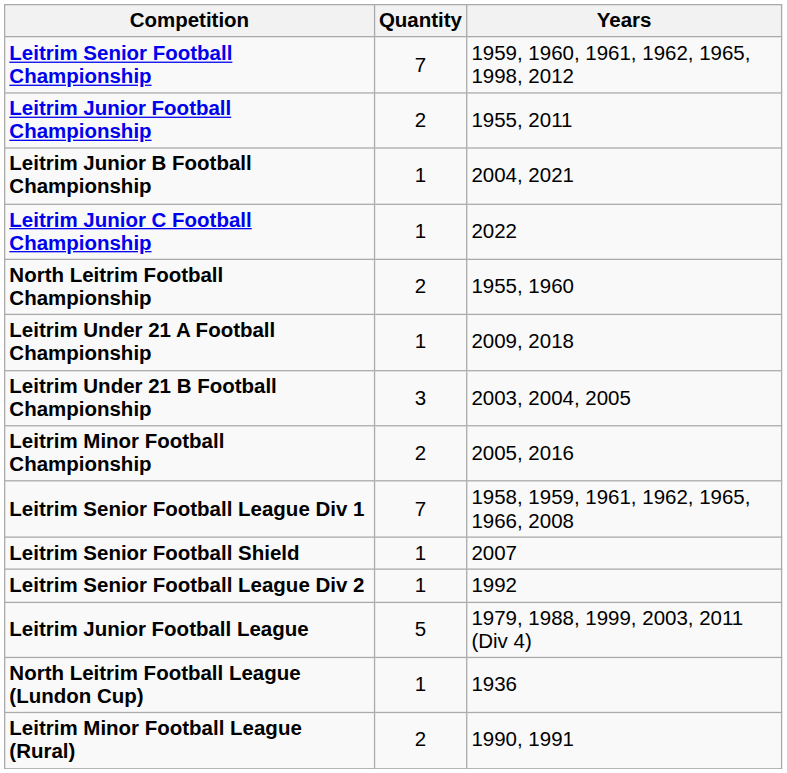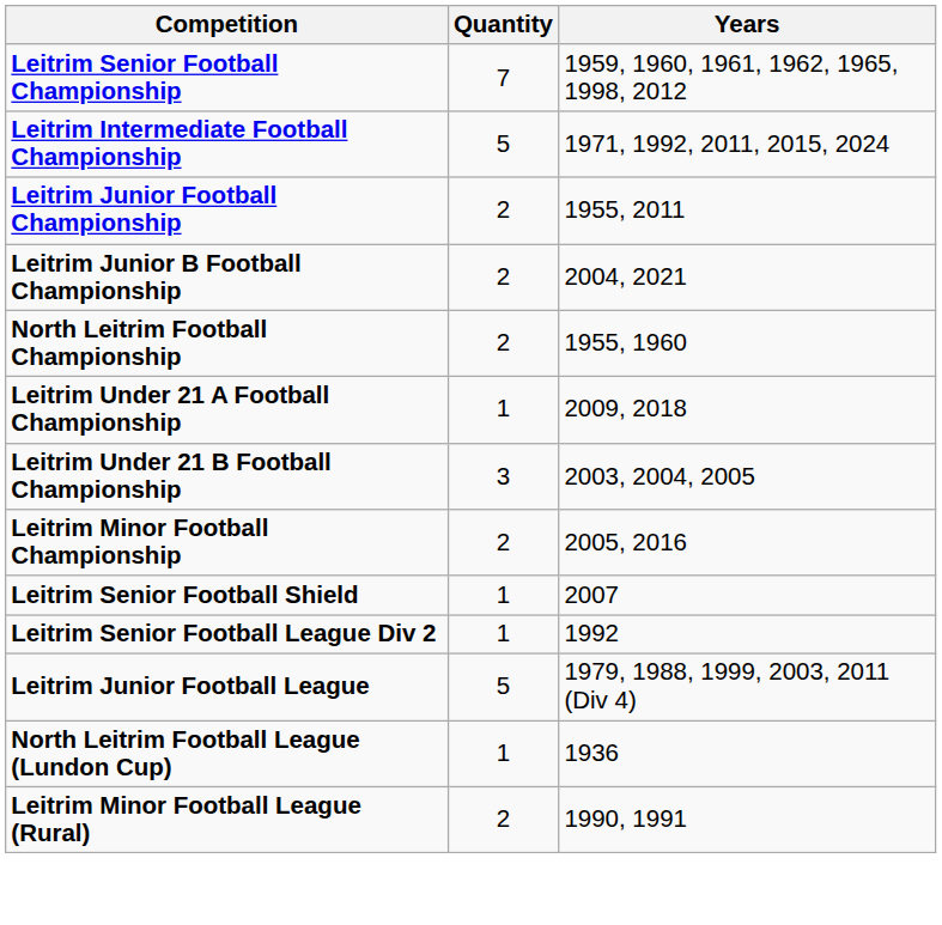 <table class="wikitable" style="text-align: center">
 <tr>
 <th rowspan="1">Competition</th>
 <th rowspan="1">Quantity</th>
 <th rowspan="1">Years</th>
 </tr>
 <tr>
 <td align=left><strong><a href='#'>Leitrim Senior Football Championship</a></strong></td>
 <td>7</td>
 <td align=left>1959, 1960, 1961, 1962, 1965, 1998, 2012</td>
 </tr>
 <tr>
+<td align=left><strong><a href='#'>Leitrim Intermediate Football Championship</a></strong></td>
+<td>5</td>
+<td align=left>1971, 1992, 2011, 2015, 2024</td>
+</tr>
+<tr>
 <td align=left><strong><a href='#'>Leitrim Junior Football Championship</a></strong></td>
 <td>2</td>
 <td align=left>1955, 2011</td>
 </tr>
 <tr>
 <td align=left><strong>Leitrim Junior B Football Championship</strong></td>
-<td>1</td>
+<td>2</td>
 <td align=left>2004, 2021</td>
-</tr>
-<tr>
-<td align=left><strong><a href='#'>Leitrim Junior C Football Championship</a></strong></td>
-<td>1</td>
-<td align=left>2022</td>
 </tr>
 <tr>
 <td align=left><strong>North Leitrim Football Championship</strong></td>
 <td>2</td>
 <td align=left>1955, 1960</td>
 </tr>
 <tr>
 <td align=left><strong>Leitrim Under 21 A Football Championship</strong></td>
 <td>1</td>
 <td align=left>2009, 2018</td>
 </tr>
 <tr>
 <td align=left><strong>Leitrim Under 21 B Football Championship</strong></td>
 <td>3</td>
 <td align=left>2003, 2004, 2005</td>
 </tr>
 <tr>
 <td align=left><strong>Leitrim Minor Football Championship</strong></td>
 <td>2</td>
 <td align=left>2005, 2016</td>
-</tr>
-<tr>
-<td align=left><strong>Leitrim Senior Football League Div 1</strong></td>
-<td>7</td>
-<td align=left>1958, 1959, 1961, 1962, 1965, 1966, 2008</td>
 </tr>
 <tr>
 <td align=left><strong>Leitrim Senior Football Shield</strong></td>
 <td>1</td>
 <td align=left>2007</td>
 </tr>
 <tr>
 <td align=left><strong>Leitrim Senior Football League Div 2</strong></td>
 <td>1</td>
 <td align=left>1992</td>
 </tr>
 <tr>
 <td align=left><strong>Leitrim Junior Football League</strong></td>
 <td>5</td>
 <td align=left>1979, 1988, 1999, 2003, 2011 (Div 4)</td>
 </tr>
 <tr>
 <td align=left><strong>North Leitrim Football League (Lundon Cup)</strong></td>
 <td>1</td>
 <td align=left>1936</td>
 </tr>
 <tr>
 <td align=left><strong>Leitrim Minor Football League (Rural)</strong></td>
 <td>2</td>
 <td align=left>1990, 1991</td>
 </tr>
 </table>
